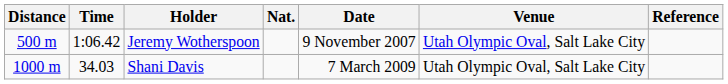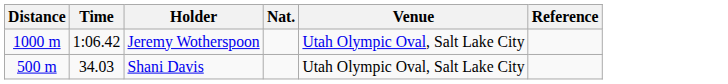 <table class="wikitable" border="1" style="text-align:center">
 <tr>
 <th>Distance</th>
 <th>Time</th>
 <th>Holder</th>
 <th>Nat.</th>
-<th>Date</th>
 <th>Venue</th>
 <th>Reference</th>
 </tr>
 <tr>
-<td><a href='#'>500 m</a></td>
+<td><a href='#'>1000 m</a></td>
 <td>1:06.42</td>
 <td align=left><a href='#'>Jeremy Wotherspoon</a></td>
 <td></td>
-<td align=right>9 November 2007</td>
 <td align=left><a href='#'>Utah Olympic Oval</a>, Salt Lake City</td>
 <td></td>
 </tr>
 <tr>
-<td><a href='#'>1000 m</a></td>
+<td><a href='#'>500 m</a></td>
 <td>34.03</td>
 <td align=left><a href='#'>Shani Davis</a></td>
 <td></td>
-<td align=right>7 March 2009</td>
 <td align=left>Utah Olympic Oval, Salt Lake City</td>
 <td></td>
 </tr>
 </table>
